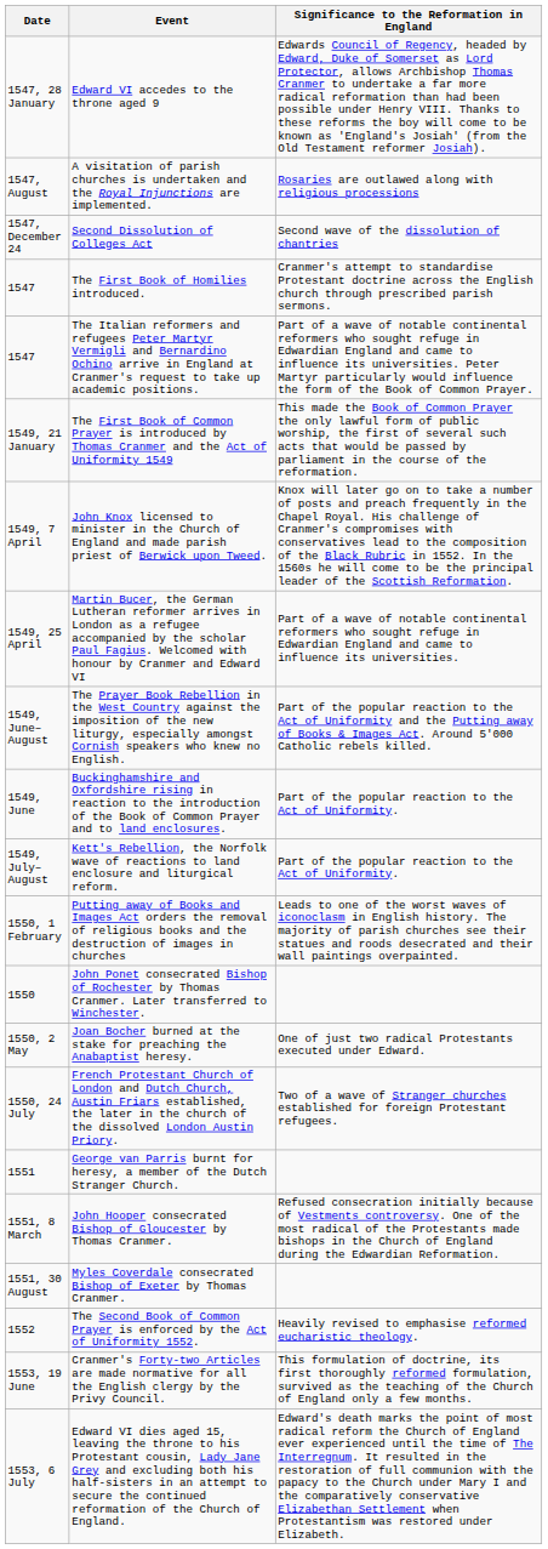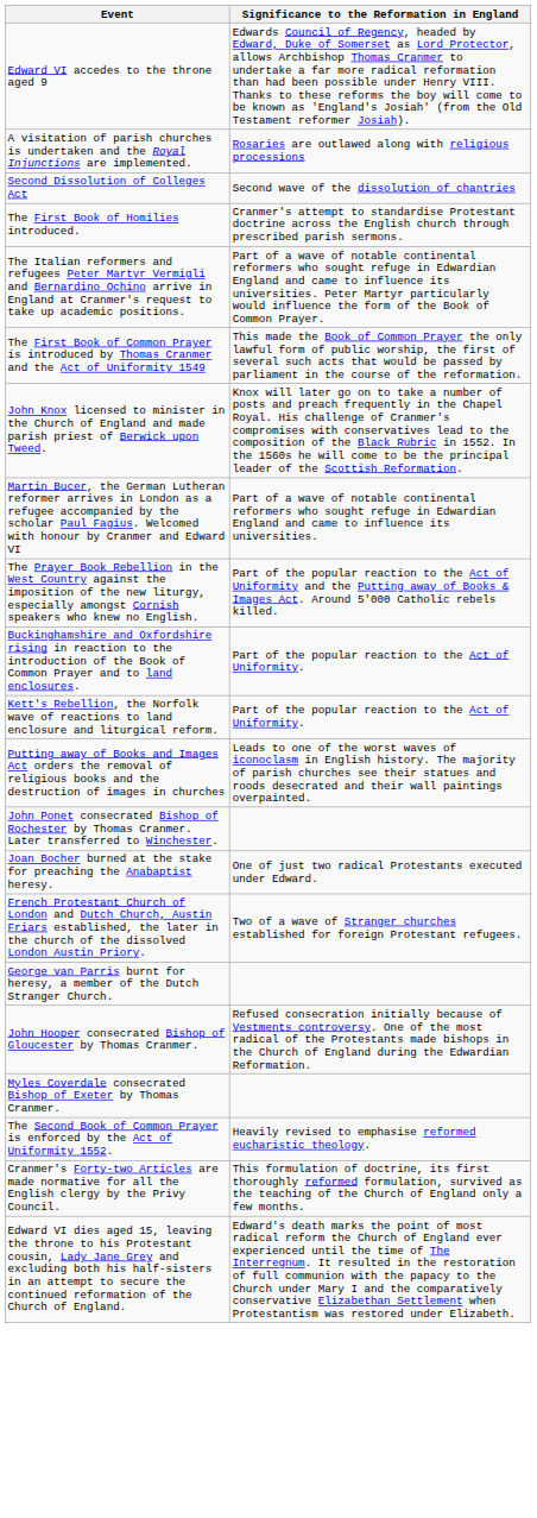 <table class="wikitable" width="100%">
 <tr>
-<th>Date</th>
 <th>Event</th>
 <th>Significance to the Reformation in England</th>
 </tr>
 <tr>
-<td>1547, 28 January</td>
 <td><a href='#'>Edward VI</a> accedes to the throne aged 9</td>
 <td>Edwards <a href='#'>Council of Regency</a>, headed by <a href='#'>Edward, Duke of Somerset</a> as <a href='#'>Lord Protector</a>, allows Archbishop <a href='#'>Thomas Cranmer</a> to undertake a far more radical reformation than had been possible under Henry VIII. Thanks to these reforms the boy will come to be known as 'England's Josiah' (from the Old Testament reformer <a href='#'>Josiah</a>).</td>
 </tr>
 <tr>
-<td>1547, August</td>
 <td>A visitation of parish churches is undertaken and the <em><a href='#'>Royal Injunctions</a></em> are implemented.</td>
 <td><a href='#'>Rosaries</a> are outlawed along with <a href='#'>religious processions</a></td>
 </tr>
 <tr>
-<td>1547, December 24</td>
 <td><a href='#'>Second Dissolution of Colleges Act</a></td>
 <td>Second wave of the <a href='#'>dissolution of chantries</a></td>
 </tr>
 <tr>
-<td>1547</td>
 <td>The <a href='#'>First Book of Homilies</a> introduced.</td>
 <td>Cranmer's attempt to standardise Protestant doctrine across the English church through prescribed parish sermons.</td>
 </tr>
 <tr>
-<td>1547</td>
 <td>The Italian reformers and refugees <a href='#'>Peter Martyr Vermigli</a> and <a href='#'>Bernardino Ochino</a> arrive in England at Cranmer's request to take up academic positions.</td>
 <td>Part of a wave of notable continental reformers who sought refuge in Edwardian England and came to influence its universities. Peter Martyr particularly would influence the form of the Book of Common Prayer.</td>
 </tr>
 <tr>
-<td>1549, 21 January</td>
 <td>The <a href='#'>First Book of Common Prayer</a> is introduced by <a href='#'>Thomas Cranmer</a> and the <a href='#'>Act of Uniformity 1549</a></td>
 <td>This made the <a href='#'>Book of Common Prayer</a> the only lawful form of public worship, the first of several such acts that would be passed by parliament in the course of the reformation.</td>
 </tr>
 <tr>
-<td>1549, 7 April</td>
 <td><a href='#'>John Knox</a> licensed to minister in the Church of England and made parish priest of <a href='#'>Berwick upon Tweed</a>.</td>
 <td>Knox will later go on to take a number of posts and preach frequently in the Chapel Royal. His challenge of Cranmer's compromises with conservatives lead to the composition of the <a href='#'>Black Rubric</a> in 1552. In the 1560s he will come to be the principal leader of the <a href='#'>Scottish Reformation</a>.</td>
 </tr>
 <tr>
-<td>1549, 25 April</td>
 <td><a href='#'>Martin Bucer</a>, the German Lutheran reformer arrives in London as a refugee accompanied by the scholar <a href='#'>Paul Fagius</a>. Welcomed with honour by Cranmer and Edward VI</td>
 <td>Part of a wave of notable continental reformers who sought refuge in Edwardian England and came to influence its universities.</td>
 </tr>
 <tr>
-<td>1549, June–August</td>
 <td>The <a href='#'>Prayer Book Rebellion</a> in the <a href='#'>West Country</a> against the imposition of the new liturgy, especially amongst <a href='#'>Cornish</a> speakers who knew no English.</td>
 <td>Part of the popular reaction to the  <a href='#'>Act of Uniformity</a> and the <a href='#'>Putting away of Books & Images Act</a>. Around 5'000 Catholic rebels killed.</td>
 </tr>
 <tr>
-<td>1549, June</td>
 <td><a href='#'>Buckinghamshire and Oxfordshire rising</a> in reaction to the introduction of the Book of Common Prayer and to <a href='#'>land enclosures</a>.</td>
 <td>Part of the popular reaction to the  <a href='#'>Act of Uniformity</a>.</td>
 </tr>
 <tr>
-<td>1549, July–August</td>
 <td><a href='#'>Kett's Rebellion</a>, the Norfolk wave of reactions to land enclosure and liturgical reform.</td>
 <td>Part of the popular reaction to the  <a href='#'>Act of Uniformity</a>.</td>
 </tr>
 <tr>
-<td>1550, 1 February</td>
 <td><a href='#'>Putting away of Books and Images Act</a> orders the removal of religious books and the destruction of images in churches</td>
 <td>Leads to one of the worst waves of <a href='#'>iconoclasm</a> in English history. The majority of parish churches see their statues and roods desecrated and their wall paintings overpainted.</td>
 </tr>
 <tr>
-<td>1550</td>
 <td><a href='#'>John Ponet</a> consecrated <a href='#'>Bishop of Rochester</a> by Thomas Cranmer. Later transferred to <a href='#'>Winchester</a>.</td>
 <td></td>
 </tr>
 <tr>
-<td>1550, 2 May</td>
 <td><a href='#'>Joan Bocher</a> burned at the stake for preaching the <a href='#'>Anabaptist</a> heresy.</td>
 <td>One of just two radical Protestants executed under Edward.</td>
 </tr>
 <tr>
-<td>1550, 24 July</td>
 <td><a href='#'>French Protestant Church of London</a> and <a href='#'>Dutch Church, Austin Friars</a> established, the later in the church of the dissolved <a href='#'>London Austin Priory</a>.</td>
 <td>Two of a wave of <a href='#'>Stranger churches</a> established for foreign Protestant refugees.</td>
 </tr>
 <tr>
-<td>1551</td>
 <td><a href='#'>George van Parris</a> burnt for heresy, a member of the Dutch Stranger Church.</td>
 <td></td>
 </tr>
 <tr>
-<td>1551, 8 March</td>
 <td><a href='#'>John Hooper</a> consecrated <a href='#'>Bishop of Gloucester</a> by Thomas Cranmer.</td>
 <td>Refused consecration initially because of <a href='#'>Vestments controversy</a>. One of the most radical of the Protestants made bishops in the Church of England during the Edwardian Reformation.</td>
 </tr>
 <tr>
-<td>1551, 30 August</td>
 <td><a href='#'>Myles Coverdale</a> consecrated <a href='#'>Bishop of Exeter</a> by Thomas Cranmer.</td>
 <td></td>
 </tr>
 <tr>
-<td>1552</td>
 <td>The <a href='#'>Second Book of Common Prayer</a> is enforced by the <a href='#'>Act of Uniformity 1552</a>.</td>
 <td>Heavily revised to emphasise <a href='#'>reformed eucharistic theology</a>.</td>
 </tr>
 <tr>
-<td>1553, 19 June</td>
 <td>Cranmer's <a href='#'>Forty-two Articles</a> are made normative for all the English clergy by the Privy Council.</td>
 <td>This formulation of doctrine, its first thoroughly <a href='#'>reformed</a> formulation, survived as the teaching of the Church of England only a few months.</td>
 </tr>
 <tr>
-<td>1553, 6 July</td>
 <td>Edward VI dies aged 15, leaving the throne to his Protestant cousin, <a href='#'>Lady Jane Grey</a> and excluding both his half-sisters in an attempt to secure the continued reformation of the Church of England.</td>
 <td>Edward's death marks the point of most radical reform the Church of England ever experienced until the time of <a href='#'>The Interregnum</a>. It resulted in the restoration of full communion with the papacy to the Church under Mary I and the comparatively conservative <a href='#'>Elizabethan Settlement</a> when Protestantism was restored under Elizabeth.</td>
 </tr>
 </table>
